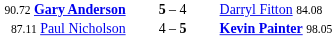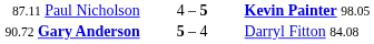 <table style="text-align:center">
 <tr>
 <th width=223></th>
 <th width=100></th>
 <th width=223></th>
 </tr>
 <tr>
+<td align=right><small>87.11</small> <a href='#'>Paul Nicholson</a> </td>
+<td>4 – <strong>5</strong></td>
+<td align=left> <strong><a href='#'>Kevin Painter</a></strong> <small>98.05</small></td>
+</tr>
+<tr>
 <td align=right><small>90.72</small> <strong><a href='#'>Gary Anderson</a></strong> </td>
 <td><strong>5</strong> – 4</td>
 <td align=left> <a href='#'>Darryl Fitton</a> <small>84.08</small></td>
 </tr>
-<tr>
-<td align=right><small>87.11</small> <a href='#'>Paul Nicholson</a> </td>
-<td>4 – <strong>5</strong></td>
-<td align=left> <strong><a href='#'>Kevin Painter</a></strong> <small>98.05</small></td>
-</tr>
 </table>
